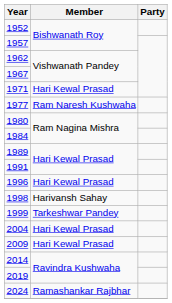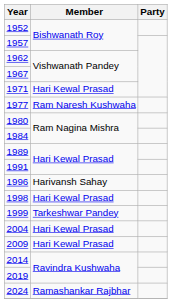 <table class="wikitable sortable">
 <tr>
 <th>Year</th>
 <th>Member</th>
 <th colspan="2">Party</th>
 </tr>
 <tr>
 <td><a href='#'>1952</a></td>
 <td rowspan="2"><a href='#'>Bishwanath Roy</a></td>
 <td></td>
 </tr>
 <tr>
 <td><a href='#'>1957</a></td>
 </tr>
 <tr>
 <td><a href='#'>1962</a></td>
 <td rowspan="2">Vishwanath Pandey</td>
 </tr>
 <tr>
 <td><a href='#'>1967</a></td>
 </tr>
 <tr>
 <td><a href='#'>1971</a></td>
 <td><a href='#'>Hari Kewal Prasad</a></td>
 </tr>
 <tr>
 <td><a href='#'>1977</a></td>
 <td><a href='#'>Ram Naresh Kushwaha</a></td>
 <td></td>
 </tr>
 <tr>
 <td><a href='#'>1980</a></td>
 <td rowspan="2">Ram Nagina Mishra</td>
 <td></td>
 </tr>
 <tr>
 <td><a href='#'>1984</a></td>
 <td></td>
 </tr>
 <tr>
 <td><a href='#'>1989</a></td>
 <td rowspan="2"><a href='#'>Hari Kewal Prasad</a></td>
 <td></td>
 </tr>
 <tr>
 <td><a href='#'>1991</a></td>
 </tr>
 <tr>
 <td><a href='#'>1996</a></td>
-<td><a href='#'>Hari Kewal Prasad</a></td>
+<td>Harivansh Sahay</td>
 <td></td>
 </tr>
 <tr>
 <td><a href='#'>1998</a></td>
-<td>Harivansh Sahay</td>
+<td><a href='#'>Hari Kewal Prasad</a></td>
 <td></td>
 </tr>
 <tr>
 <td><a href='#'>1999</a></td>
 <td><a href='#'>Tarkeshwar Pandey</a></td>
 <td></td>
 </tr>
 <tr>
 <td><a href='#'>2004</a></td>
 <td><a href='#'>Hari Kewal Prasad</a></td>
 <td></td>
 </tr>
 <tr>
 <td><a href='#'>2009</a></td>
 <td><a href='#'>Hari Kewal Prasad</a></td>
 <td></td>
 </tr>
 <tr>
 <td><a href='#'>2014</a></td>
 <td rowspan="2"><a href='#'>Ravindra Kushwaha</a></td>
 <td></td>
 </tr>
 <tr>
 <td><a href='#'>2019</a></td>
 </tr>
 <tr>
 <td><a href='#'>2024</a></td>
 <td><a href='#'>Ramashankar Rajbhar</a></td>
 <td></td>
 </tr>
 <tr>
 </tr>
 </table>
